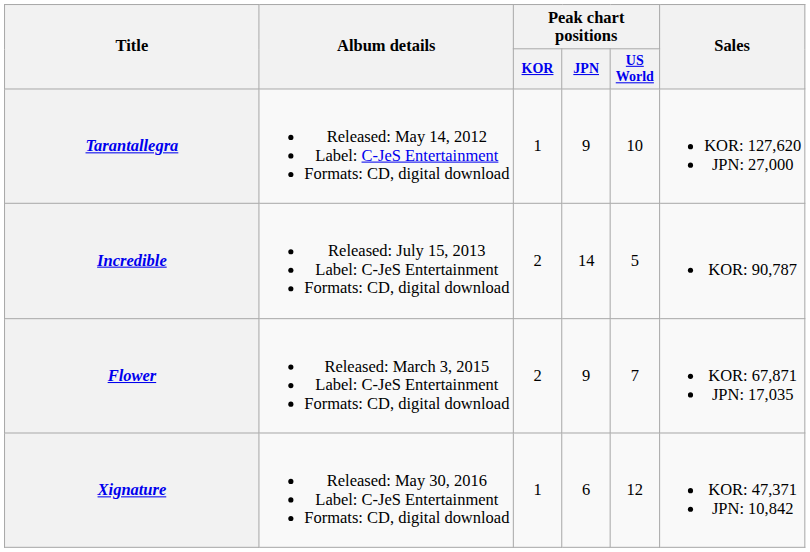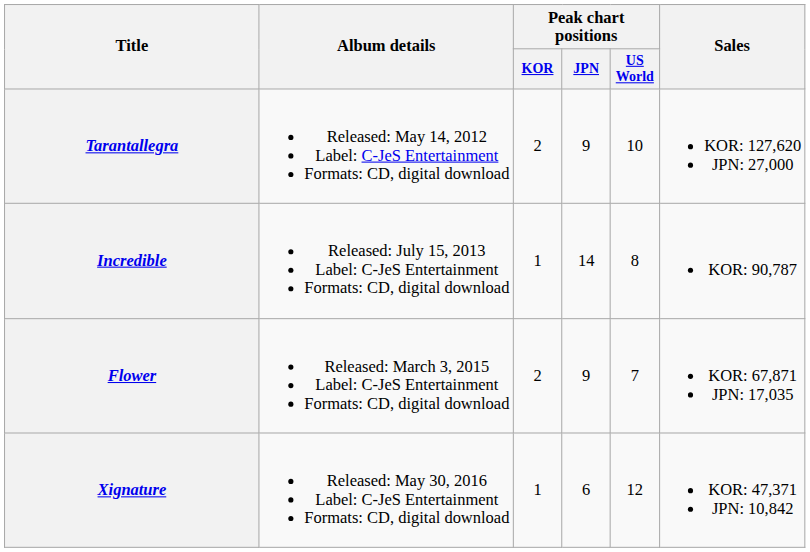 <table class="wikitable plainrowheaders" style="text-align:center;">
 <tr>
 <th scope="col" rowspan="2" style="width:15em;">Title</th>
 <th scope="col" rowspan="2">Album details</th>
 <th colspan="3" scope="col">Peak chart positions</th>
 <th scope="col" rowspan="2">Sales</th>
 </tr>
 <tr>
 <th scope="col" style="width:3em;font-size:85%;"><a href='#'>KOR</a><br></th>
 <th scope="col" style="width:3em;font-size:85%;"><a href='#'>JPN</a><br></th>
 <th scope="col" style="width:3em;font-size:85%;"><a href='#'>US<br>World</a><br></th>
 </tr>
 <tr>
 <th scope="row"><em><a href='#'>Tarantallegra</a></em></th>
 <td><br><ul><li>Released: May 14, 2012</li><li>Label: <a href='#'>C-JeS Entertainment</a></li><li>Formats: CD, digital download</li></ul></td>
-<td>1</td>
+<td>2</td>
 <td>9</td>
 <td>10</td>
 <td><br><ul><li>KOR: 127,620</li><li>JPN: 27,000</li></ul></td>
 </tr>
 <tr>
 <th scope="row"><em><a href='#'>Incredible</a></em></th>
 <td><br><ul><li>Released: July 15, 2013</li><li>Label: C-JeS Entertainment</li><li>Formats: CD, digital download</li></ul></td>
-<td>2</td>
+<td>1</td>
 <td>14</td>
-<td>5</td>
+<td>8</td>
 <td><br><ul><li>KOR: 90,787</li></ul></td>
 </tr>
 <tr>
 <th scope="row"><em><a href='#'>Flower</a></em></th>
 <td><br><ul><li>Released: March 3, 2015</li><li>Label: C-JeS Entertainment</li><li>Formats: CD, digital download</li></ul></td>
 <td>2</td>
 <td>9</td>
 <td>7</td>
 <td><br><ul><li>KOR: 67,871</li><li>JPN: 17,035</li></ul></td>
 </tr>
 <tr>
 <th scope="row"><em><a href='#'>Xignature</a></em></th>
 <td><br><ul><li>Released: May 30, 2016</li><li>Label: C-JeS Entertainment</li><li>Formats: CD, digital download</li></ul></td>
 <td>1</td>
 <td>6</td>
 <td>12</td>
 <td><br><ul><li>KOR: 47,371</li><li>JPN: 10,842</li></ul></td>
 </tr>
 </table>
